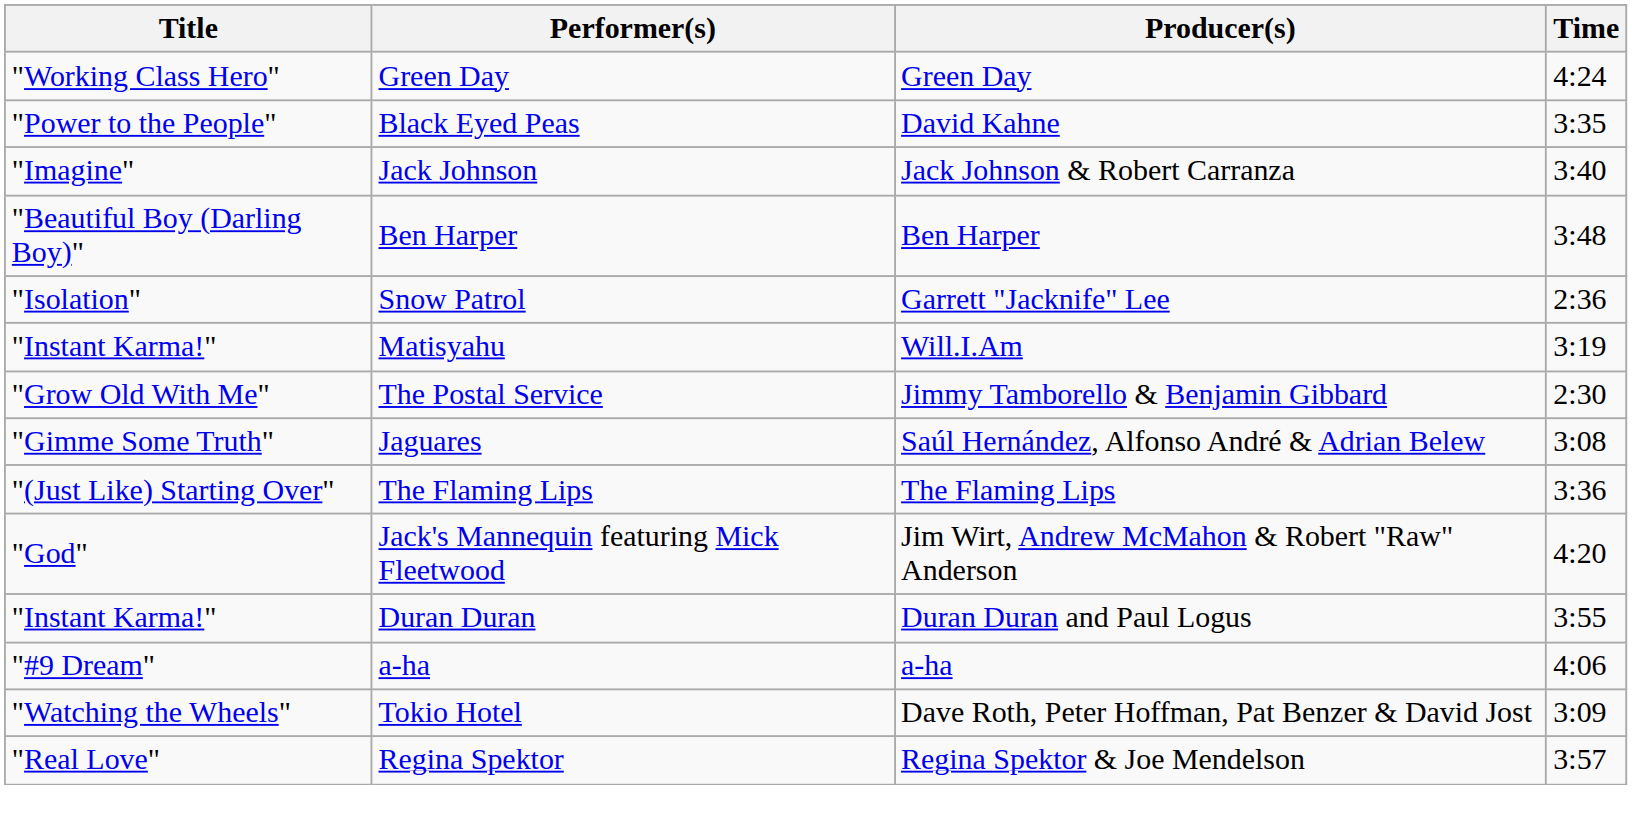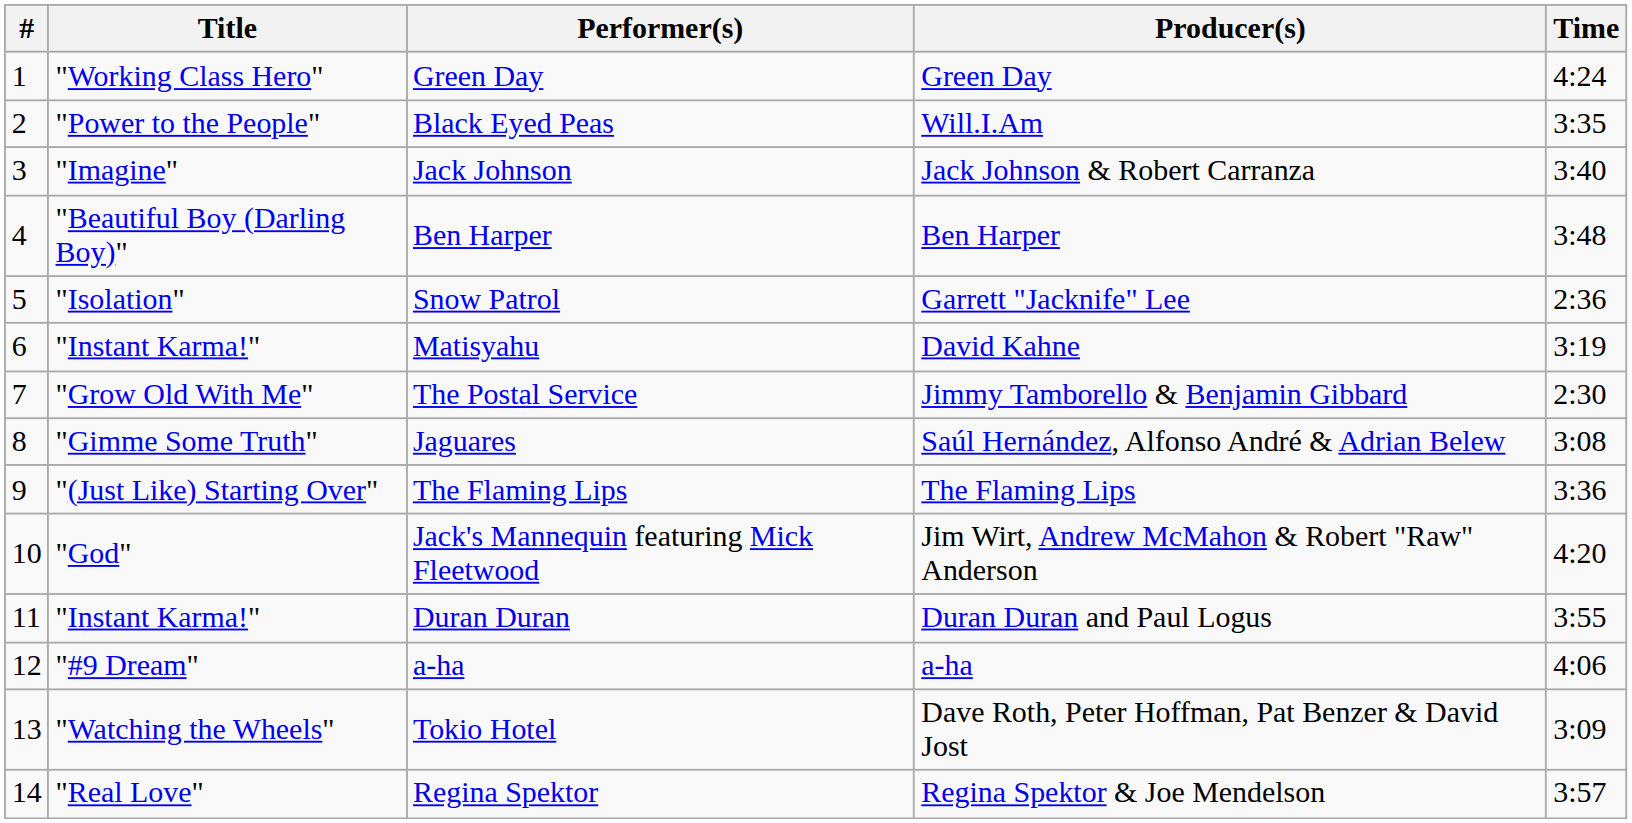 <table class="wikitable">
 <tr>
+<th style="text-align:center;">#</th>
 <th style="text-align:center;">Title</th>
 <th style="text-align:center;">Performer(s)</th>
 <th style="text-align:center;">Producer(s)</th>
 <th style="text-align:center;">Time</th>
 </tr>
 <tr>
+<td>1</td>
 <td>"<a href='#'>Working Class Hero</a>"</td>
 <td><a href='#'>Green Day</a></td>
 <td><a href='#'>Green Day</a></td>
 <td>4:24</td>
 </tr>
 <tr>
+<td>2</td>
 <td>"<a href='#'>Power to the People</a>"</td>
 <td><a href='#'>Black Eyed Peas</a></td>
-<td><a href='#'>David Kahne</a></td>
+<td><a href='#'>Will.I.Am</a></td>
 <td>3:35</td>
 </tr>
 <tr>
+<td>3</td>
 <td>"<a href='#'>Imagine</a>"</td>
 <td><a href='#'>Jack Johnson</a></td>
 <td><a href='#'>Jack Johnson</a> & Robert Carranza</td>
 <td>3:40</td>
 </tr>
 <tr>
+<td>4</td>
 <td>"<a href='#'>Beautiful Boy (Darling Boy)</a>"</td>
 <td><a href='#'>Ben Harper</a></td>
 <td><a href='#'>Ben Harper</a></td>
 <td>3:48</td>
 </tr>
 <tr>
+<td>5</td>
 <td>"<a href='#'>Isolation</a>"</td>
 <td><a href='#'>Snow Patrol</a></td>
 <td><a href='#'>Garrett "Jacknife" Lee</a></td>
 <td>2:36</td>
 </tr>
 <tr>
+<td>6</td>
 <td>"<a href='#'>Instant Karma!</a>"</td>
 <td><a href='#'>Matisyahu</a></td>
-<td><a href='#'>Will.I.Am</a></td>
+<td><a href='#'>David Kahne</a></td>
 <td>3:19</td>
 </tr>
 <tr>
+<td>7</td>
 <td>"<a href='#'>Grow Old With Me</a>"</td>
 <td><a href='#'>The Postal Service</a></td>
 <td><a href='#'>Jimmy Tamborello</a> & <a href='#'>Benjamin Gibbard</a></td>
 <td>2:30</td>
 </tr>
 <tr>
+<td>8</td>
 <td>"<a href='#'>Gimme Some Truth</a>"</td>
 <td><a href='#'>Jaguares</a></td>
 <td><a href='#'>Saúl Hernández</a>, Alfonso André & <a href='#'>Adrian Belew</a></td>
 <td>3:08</td>
 </tr>
 <tr>
+<td>9</td>
 <td>"<a href='#'>(Just Like) Starting Over</a>"</td>
 <td><a href='#'>The Flaming Lips</a></td>
 <td><a href='#'>The Flaming Lips</a></td>
 <td>3:36</td>
 </tr>
 <tr>
+<td>10</td>
 <td>"<a href='#'>God</a>"</td>
 <td><a href='#'>Jack's Mannequin</a> featuring <a href='#'>Mick Fleetwood</a></td>
 <td>Jim Wirt, <a href='#'>Andrew McMahon</a> & Robert "Raw" Anderson</td>
 <td>4:20</td>
 </tr>
 <tr>
+<td>11</td>
 <td>"<a href='#'>Instant Karma!</a>"</td>
 <td><a href='#'>Duran Duran</a></td>
 <td><a href='#'>Duran Duran</a> and Paul Logus</td>
 <td>3:55</td>
 </tr>
 <tr>
+<td>12</td>
 <td>"<a href='#'>#9 Dream</a>"</td>
 <td><a href='#'>a-ha</a></td>
 <td><a href='#'>a-ha</a></td>
 <td>4:06</td>
 </tr>
 <tr>
+<td>13</td>
 <td>"<a href='#'>Watching the Wheels</a>"</td>
 <td><a href='#'>Tokio Hotel</a></td>
 <td>Dave Roth, Peter Hoffman, Pat Benzer & David Jost</td>
 <td>3:09</td>
 </tr>
 <tr>
+<td>14</td>
 <td>"<a href='#'>Real Love</a>"</td>
 <td><a href='#'>Regina Spektor</a></td>
 <td><a href='#'>Regina Spektor</a> & Joe Mendelson</td>
 <td>3:57</td>
 </tr>
 </table>
